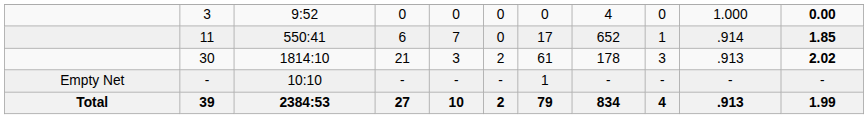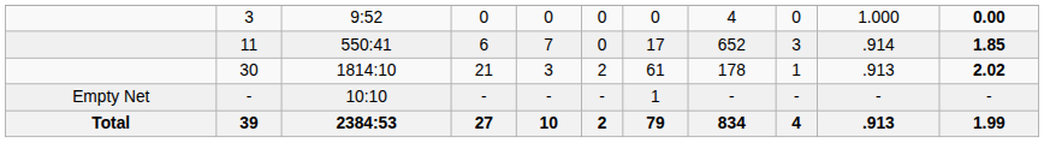 <table class="wikitable sortable" width ="1000">
 <tr align="center">
 </tr>
 <tr align="center" bgcolor="">
 <td></td>
 <td>3</td>
 <td>9:52</td>
 <td>0</td>
 <td>0</td>
 <td>0</td>
 <td>0</td>
 <td>4</td>
 <td>0</td>
 <td>1.000</td>
 <td><strong>0.00</strong></td>
 </tr>
 <tr align="center" bgcolor="f0f0f0">
 <td></td>
 <td>11</td>
 <td>550:41</td>
 <td>6</td>
 <td>7</td>
 <td>0</td>
 <td>17</td>
 <td>652</td>
-<td>1</td>
+<td>3</td>
 <td>.914</td>
 <td><strong>1.85</strong></td>
 </tr>
 <tr align="center" bgcolor="">
 <td></td>
 <td>30</td>
 <td>1814:10</td>
 <td>21</td>
 <td>3</td>
 <td>2</td>
 <td>61</td>
 <td>178</td>
-<td>3</td>
+<td>1</td>
 <td>.913</td>
 <td><strong>2.02</strong></td>
 </tr>
 <tr align="center" bgcolor="f0f0f0">
 <td>Empty Net</td>
 <td>-</td>
 <td>10:10</td>
 <td>-</td>
 <td>-</td>
 <td>-</td>
 <td>1</td>
 <td>-</td>
 <td>-</td>
 <td>-</td>
 <td>-</td>
 </tr>
 <tr>
 <th>Total</th>
 <th>39</th>
 <th>2384:53</th>
 <th>27</th>
 <th>10</th>
 <th>2</th>
 <th>79</th>
 <th>834</th>
 <th>4</th>
 <th>.913</th>
 <th>1.99</th>
 </tr>
 </table>
